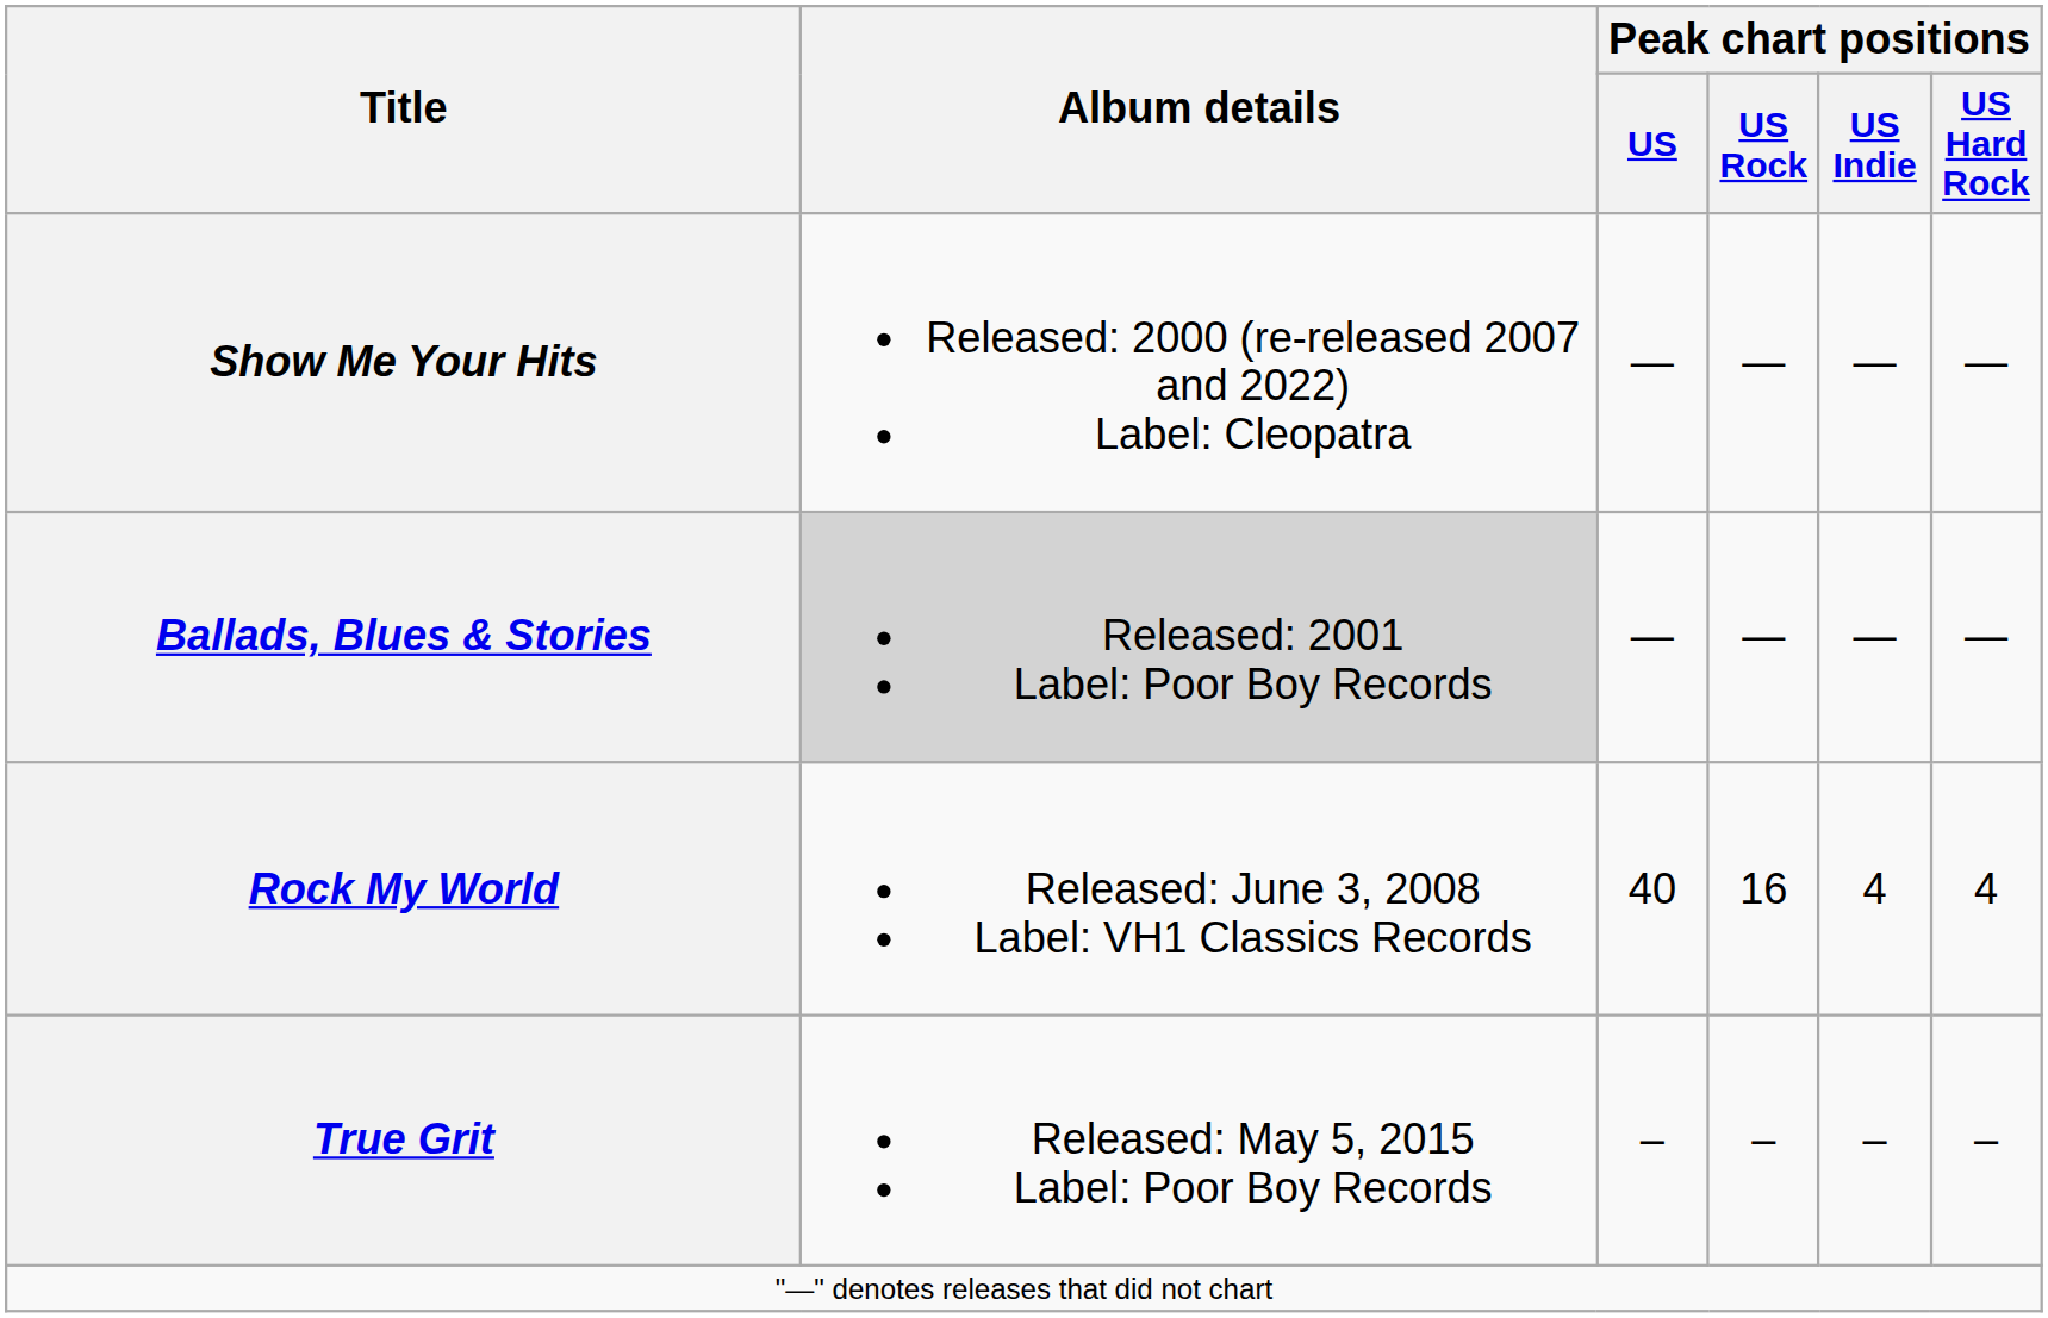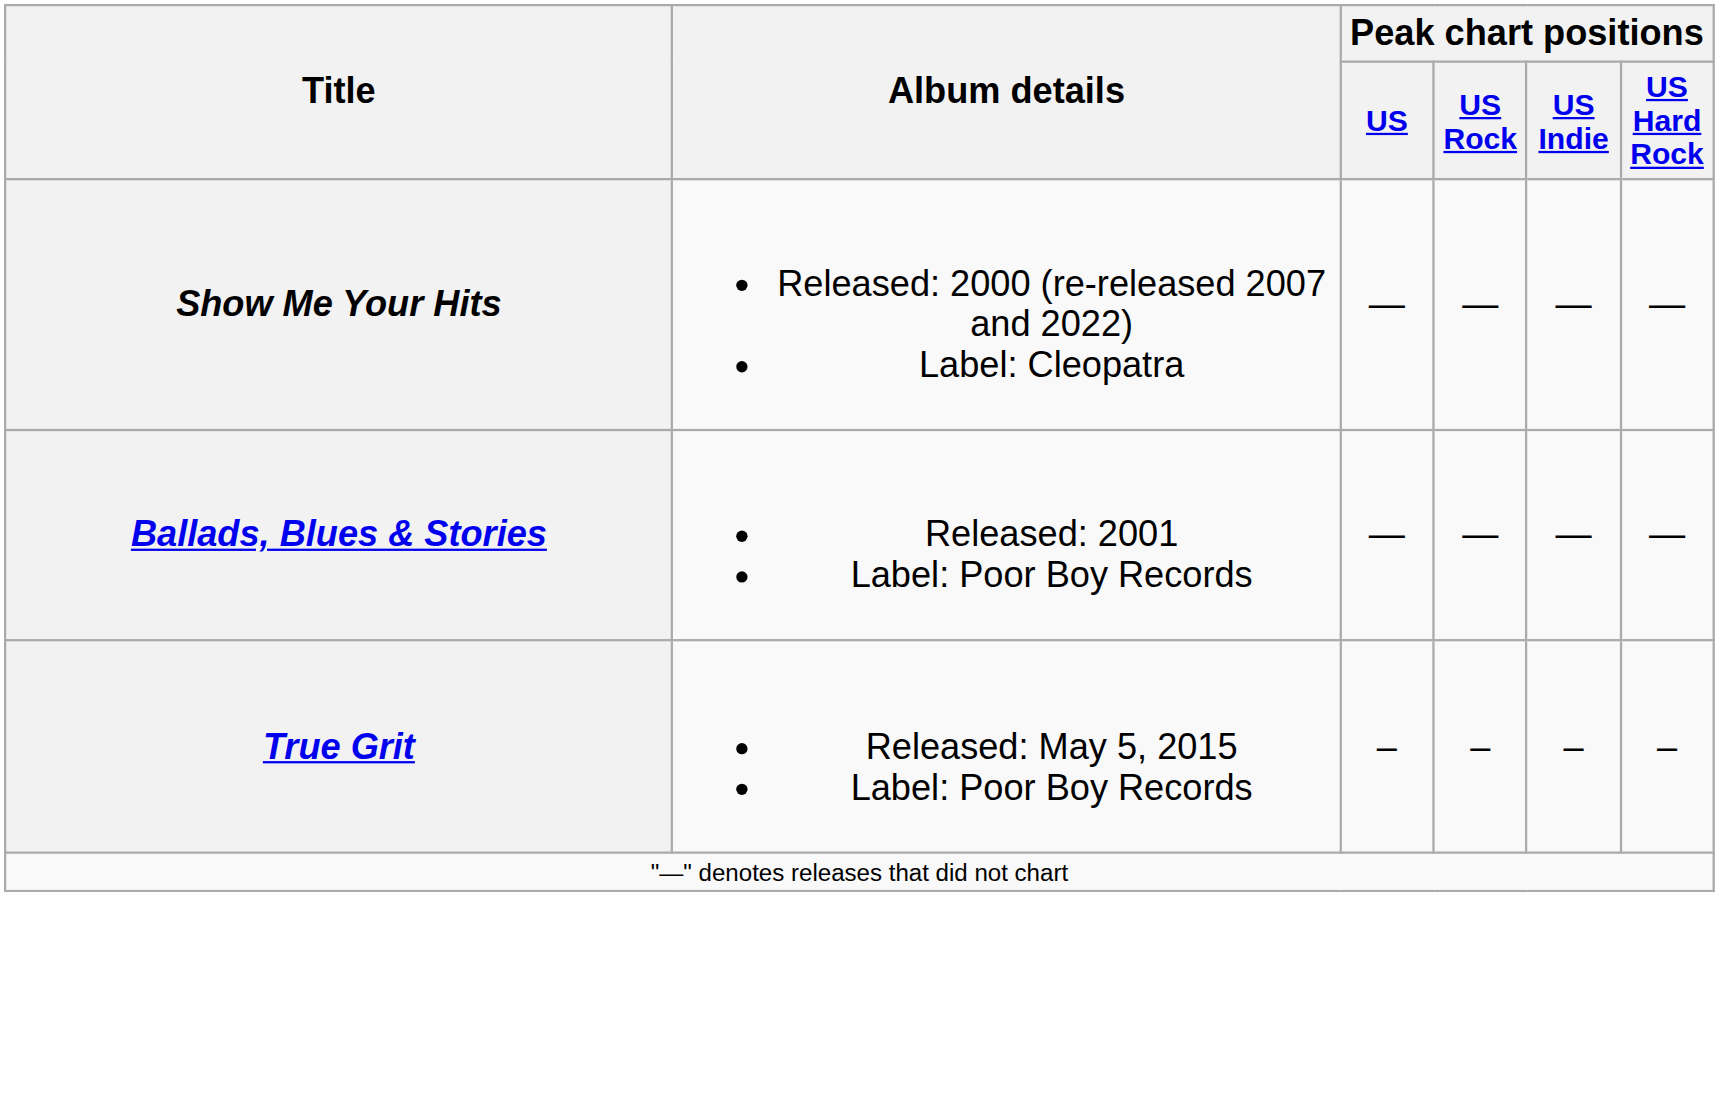 <table class="wikitable plainrowheaders" style="text-align:center;">
 <tr>
 <th rowspan="2" style="width:18em;">Title</th>
 <th rowspan="2" style="width:18em;">Album details</th>
 <th colspan="4">Peak chart positions</th>
 </tr>
 <tr style="font-size:smaller">
 <th style="width:35px;"><a href='#'>US</a><br></th>
 <th style="width:35px;"><a href='#'>US Rock</a><br></th>
 <th style="width:35px;"><a href='#'>US Indie</a><br></th>
 <th style="width:35px;"><a href='#'>US Hard Rock</a><br></th>
 </tr>
 <tr>
 <th scope="row"><em>Show Me Your Hits</em></th>
 <td><br><ul><li>Released: 2000 (re-released 2007 and 2022)</li><li>Label: Cleopatra</li></ul></td>
 <td>—</td>
 <td>—</td>
 <td>—</td>
 <td>—</td>
 </tr>
 <tr>
 <th scope="row"><em><a href='#'>Ballads, Blues & Stories</a></em></th>
-<td style="background: lightgrey;"><br><ul><li>Released: 2001</li><li>Label: Poor Boy Records</li></ul></td>
+<td><br><ul><li>Released: 2001</li><li>Label: Poor Boy Records</li></ul></td>
 <td>—</td>
 <td>—</td>
 <td>—</td>
 <td>—</td>
-</tr>
-<tr>
-<th scope="row"><em><a href='#'>Rock My World</a></em></th>
-<td><br><ul><li>Released: June 3, 2008</li><li>Label: VH1 Classics Records</li></ul></td>
-<td>40</td>
-<td>16</td>
-<td>4</td>
-<td>4</td>
 </tr>
 <tr>
 <th scope="row"><em><a href='#'>True Grit</a></em></th>
 <td><br><ul><li>Released: May 5, 2015</li><li>Label: Poor Boy Records</li></ul></td>
 <td>–</td>
 <td>–</td>
 <td>–</td>
 <td>–</td>
 </tr>
 <tr>
 <td colspan="6" style="font-size:8pt">"—" denotes releases that did not chart</td>
 </tr>
 </table>
